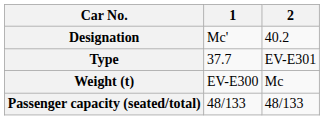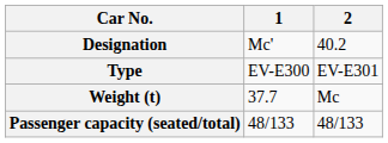 <table class="wikitable">
 <tr>
 <th>Car No.</th>
 <th>1</th>
 <th>2</th>
 </tr>
 <tr>
 <th>Designation</th>
 <td>Mc'</td>
 <td>40.2</td>
 </tr>
 <tr>
 <th>Type</th>
-<td>37.7</td>
+<td>EV-E300</td>
 <td>EV-E301</td>
 </tr>
 <tr>
 <th>Weight (t)</th>
-<td>EV-E300</td>
+<td>37.7</td>
 <td>Mc</td>
 </tr>
 <tr>
 <th>Passenger capacity (seated/total)</th>
 <td>48/133</td>
 <td>48/133</td>
 </tr>
 </table>
